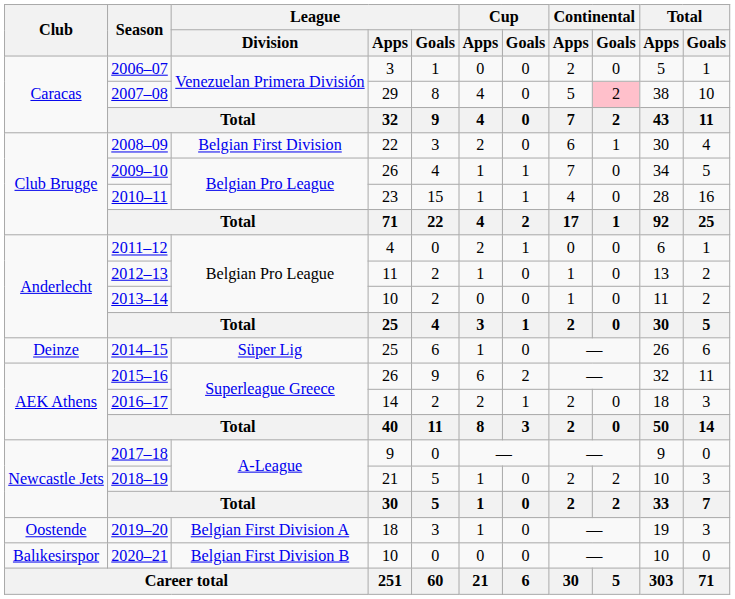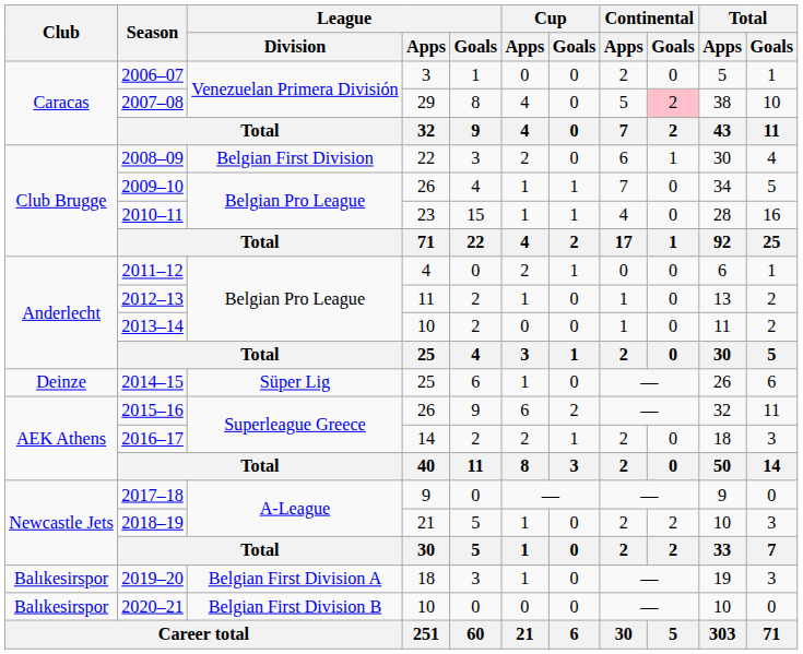 <table class="wikitable" style="text-align: center">
 <tr>
 <th rowspan="2">Club</th>
 <th rowspan="2">Season</th>
 <th colspan="3">League</th>
 <th colspan="2">Cup</th>
 <th colspan="2">Continental</th>
 <th colspan="2">Total</th>
 </tr>
 <tr>
 <th>Division</th>
 <th>Apps</th>
 <th>Goals</th>
 <th>Apps</th>
 <th>Goals</th>
 <th>Apps</th>
 <th>Goals</th>
 <th>Apps</th>
 <th>Goals</th>
 </tr>
 <tr>
 <td rowspan="3"><a href='#'>Caracas</a></td>
 <td><a href='#'>2006–07</a></td>
 <td rowspan="2"><a href='#'>Venezuelan Primera División</a></td>
 <td>3</td>
 <td>1</td>
 <td>0</td>
 <td>0</td>
 <td>2</td>
 <td>0</td>
 <td>5</td>
 <td>1</td>
 </tr>
 <tr>
 <td><a href='#'>2007–08</a></td>
 <td>29</td>
 <td>8</td>
 <td>4</td>
 <td>0</td>
 <td>5</td>
 <td style="background: pink;">2</td>
 <td>38</td>
 <td>10</td>
 </tr>
 <tr>
 <th colspan="2">Total</th>
 <th>32</th>
 <th>9</th>
 <th>4</th>
 <th>0</th>
 <th>7</th>
 <th>2</th>
 <th>43</th>
 <th>11</th>
 </tr>
 <tr>
 <td rowspan="4"><a href='#'>Club Brugge</a></td>
 <td><a href='#'>2008–09</a></td>
 <td><a href='#'>Belgian First Division</a></td>
 <td>22</td>
 <td>3</td>
 <td>2</td>
 <td>0</td>
 <td>6</td>
 <td>1</td>
 <td>30</td>
 <td>4</td>
 </tr>
 <tr>
 <td><a href='#'>2009–10</a></td>
 <td rowspan="2"><a href='#'>Belgian Pro League</a></td>
 <td>26</td>
 <td>4</td>
 <td>1</td>
 <td>1</td>
 <td>7</td>
 <td>0</td>
 <td>34</td>
 <td>5</td>
 </tr>
 <tr>
 <td><a href='#'>2010–11</a></td>
 <td>23</td>
 <td>15</td>
 <td>1</td>
 <td>1</td>
 <td>4</td>
 <td>0</td>
 <td>28</td>
 <td>16</td>
 </tr>
 <tr>
 <th colspan="2">Total</th>
 <th>71</th>
 <th>22</th>
 <th>4</th>
 <th>2</th>
 <th>17</th>
 <th>1</th>
 <th>92</th>
 <th>25</th>
 </tr>
 <tr>
 <td rowspan="4"><a href='#'>Anderlecht</a></td>
 <td><a href='#'>2011–12</a></td>
 <td rowspan="3">Belgian Pro League</td>
 <td>4</td>
 <td>0</td>
 <td>2</td>
 <td>1</td>
 <td>0</td>
 <td>0</td>
 <td>6</td>
 <td>1</td>
 </tr>
 <tr>
 <td><a href='#'>2012–13</a></td>
 <td>11</td>
 <td>2</td>
 <td>1</td>
 <td>0</td>
 <td>1</td>
 <td>0</td>
 <td>13</td>
 <td>2</td>
 </tr>
 <tr>
 <td><a href='#'>2013–14</a></td>
 <td>10</td>
 <td>2</td>
 <td>0</td>
 <td>0</td>
 <td>1</td>
 <td>0</td>
 <td>11</td>
 <td>2</td>
 </tr>
 <tr>
 <th colspan="2">Total</th>
 <th>25</th>
 <th>4</th>
 <th>3</th>
 <th>1</th>
 <th>2</th>
 <th>0</th>
 <th>30</th>
 <th>5</th>
 </tr>
 <tr>
 <td><a href='#'>Deinze</a></td>
 <td><a href='#'>2014–15</a></td>
 <td><a href='#'>Süper Lig</a></td>
 <td>25</td>
 <td>6</td>
 <td>1</td>
 <td>0</td>
 <td colspan="2">—</td>
 <td>26</td>
 <td>6</td>
 </tr>
 <tr>
 <td rowspan="3"><a href='#'>AEK Athens</a></td>
 <td><a href='#'>2015–16</a></td>
 <td rowspan="2"><a href='#'>Superleague Greece</a></td>
 <td>26</td>
 <td>9</td>
 <td>6</td>
 <td>2</td>
 <td colspan="2">—</td>
 <td>32</td>
 <td>11</td>
 </tr>
 <tr>
 <td><a href='#'>2016–17</a></td>
 <td>14</td>
 <td>2</td>
 <td>2</td>
 <td>1</td>
 <td>2</td>
 <td>0</td>
 <td>18</td>
 <td>3</td>
 </tr>
 <tr>
 <th colspan="2">Total</th>
 <th>40</th>
 <th>11</th>
 <th>8</th>
 <th>3</th>
 <th>2</th>
 <th>0</th>
 <th>50</th>
 <th>14</th>
 </tr>
 <tr>
 <td rowspan="3"><a href='#'>Newcastle Jets</a></td>
 <td><a href='#'>2017–18</a></td>
 <td rowspan="2"><a href='#'>A-League</a></td>
 <td>9</td>
 <td>0</td>
 <td colspan="2">—</td>
 <td colspan="2">—</td>
 <td>9</td>
 <td>0</td>
 </tr>
 <tr>
 <td><a href='#'>2018–19</a></td>
 <td>21</td>
 <td>5</td>
 <td>1</td>
 <td>0</td>
 <td>2</td>
 <td>2</td>
 <td>10</td>
 <td>3</td>
 </tr>
 <tr>
 <th colspan="2">Total</th>
 <th>30</th>
 <th>5</th>
 <th>1</th>
 <th>0</th>
 <th>2</th>
 <th>2</th>
 <th>33</th>
 <th>7</th>
 </tr>
 <tr>
-<td><a href='#'>Oostende</a></td>
+<td><a href='#'>Balıkesirspor</a></td>
 <td><a href='#'>2019–20</a></td>
 <td><a href='#'>Belgian First Division A</a></td>
 <td>18</td>
 <td>3</td>
 <td>1</td>
 <td>0</td>
 <td colspan="2">—</td>
 <td>19</td>
 <td>3</td>
 </tr>
 <tr>
 <td><a href='#'>Balıkesirspor</a></td>
 <td><a href='#'>2020–21</a></td>
 <td><a href='#'>Belgian First Division B</a></td>
 <td>10</td>
 <td>0</td>
 <td>0</td>
 <td>0</td>
 <td colspan="2">—</td>
 <td>10</td>
 <td>0</td>
 </tr>
 <tr>
 <th colspan="3">Career total</th>
 <th>251</th>
 <th>60</th>
 <th>21</th>
 <th>6</th>
 <th>30</th>
 <th>5</th>
 <th>303</th>
 <th>71</th>
 </tr>
 </table>
